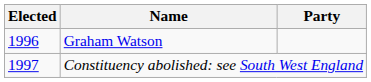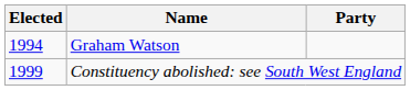 <table class="wikitable">
 <tr>
 <th>Elected</th>
 <th>Name</th>
 <th colspan=2>Party</th>
 </tr>
 <tr>
-<td><a href='#'>1996</a></td>
+<td><a href='#'>1994</a></td>
 <td><a href='#'>Graham Watson</a></td>
 <td></td>
 </tr>
 <tr>
-<td><a href='#'>1997</a></td>
+<td><a href='#'>1999</a></td>
 <td colspan="3"><em>Constituency abolished: see <a href='#'>South West England</a></em></td>
 </tr>
 </table>
